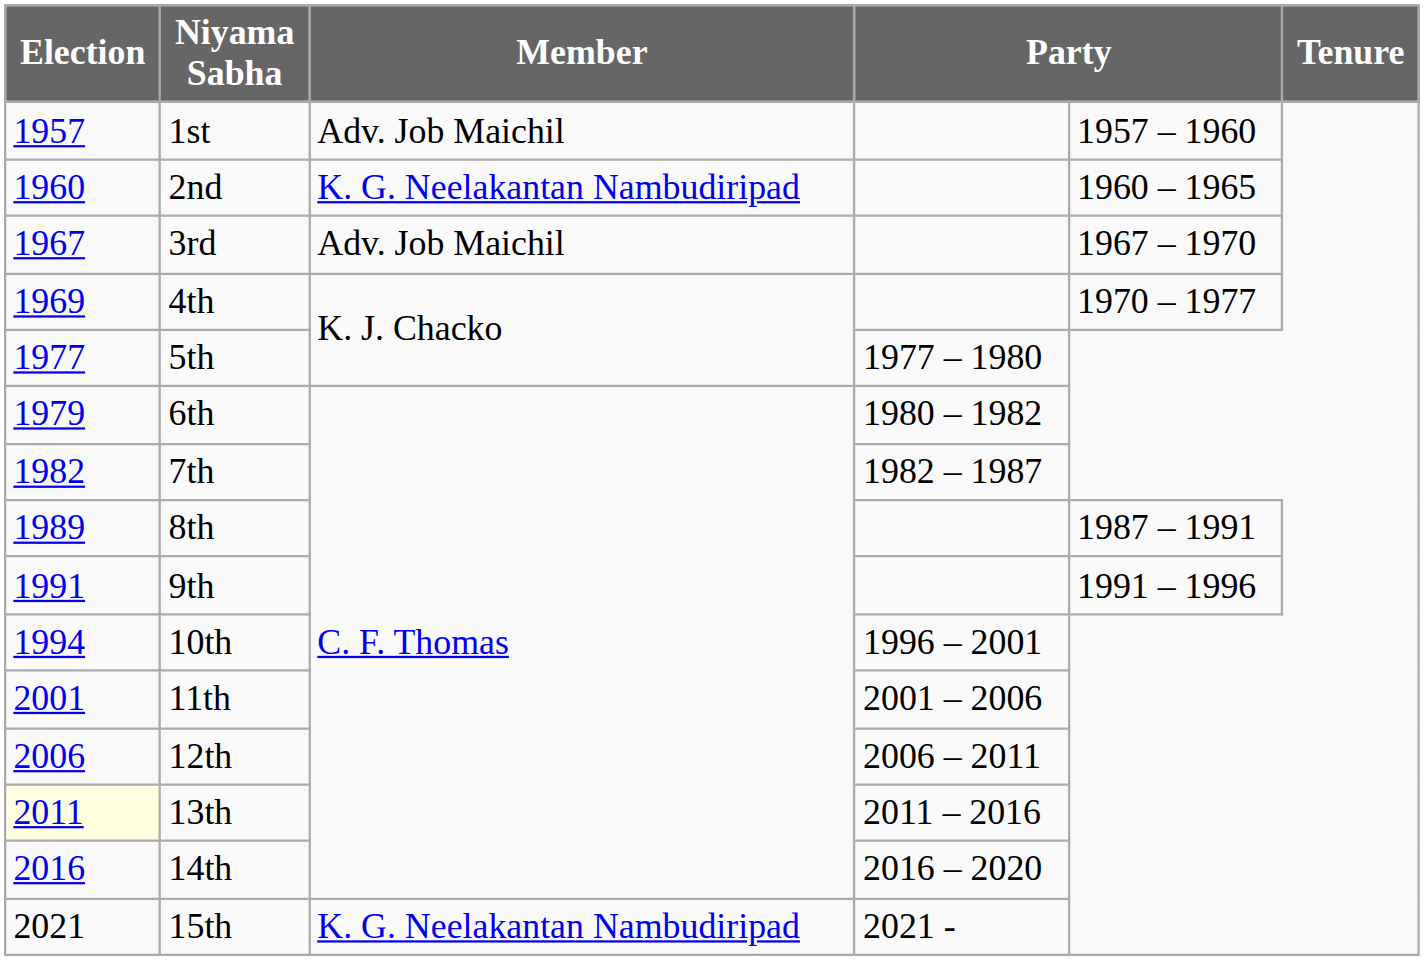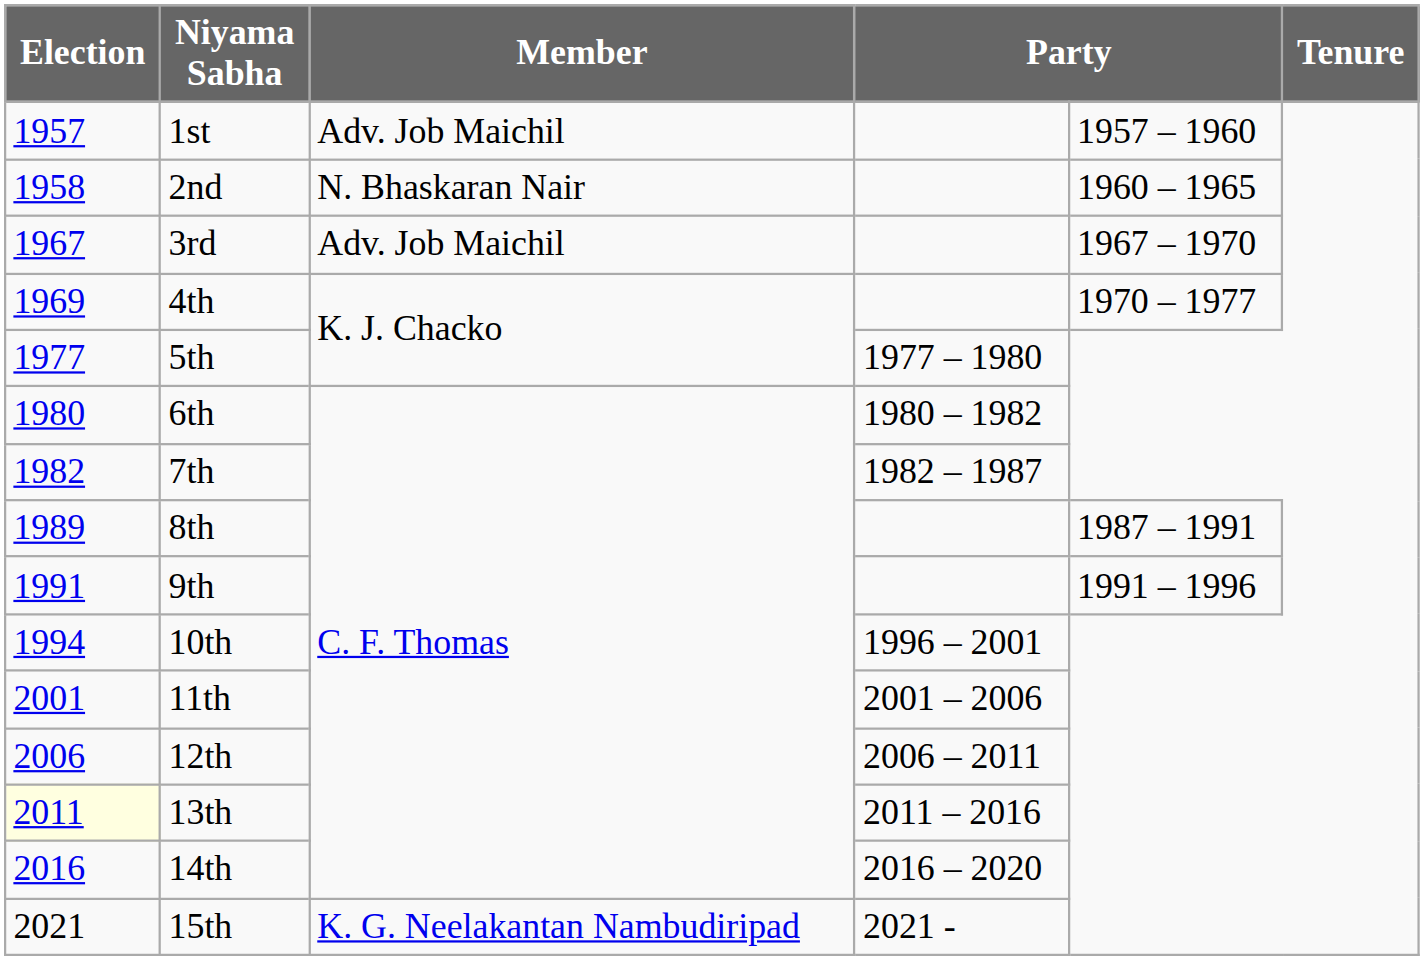 <table class="wikitable sortable" width="50%">
 <tr>
 <th style="background-color:#666666; color:white">Election</th>
 <th style="background-color:#666666; color:white">Niyama<br>Sabha</th>
 <th style="background-color:#666666; color:white">Member</th>
 <th colspan="2" style="background-color:#666666; color:white">Party</th>
 <th style="background-color:#666666; color:white">Tenure</th>
 </tr>
 <tr>
 <td><a href='#'>1957</a></td>
 <td>1st</td>
 <td>Adv. Job Maichil</td>
 <td></td>
 <td>1957 – 1960</td>
 </tr>
 <tr>
-<td><a href='#'>1960</a></td>
+<td><a href='#'>1958</a></td>
 <td>2nd</td>
-<td><a href='#'>K. G. Neelakantan Nambudiripad</a></td>
+<td>N. Bhaskaran Nair</td>
 <td></td>
 <td>1960 – 1965</td>
 </tr>
 <tr>
 <td><a href='#'>1967</a></td>
 <td>3rd</td>
 <td>Adv. Job Maichil</td>
 <td></td>
 <td>1967 – 1970</td>
 </tr>
 <tr>
 <td><a href='#'>1969</a></td>
 <td>4th</td>
 <td rowspan="2">K. J. Chacko</td>
 <td></td>
 <td>1970 – 1977</td>
 </tr>
 <tr>
 <td><a href='#'>1977</a></td>
 <td>5th</td>
 <td>1977 – 1980</td>
 </tr>
 <tr>
-<td><a href='#'>1979</a></td>
+<td><a href='#'>1980</a></td>
 <td>6th</td>
 <td rowspan="9"><a href='#'>C. F. Thomas</a></td>
 <td>1980 – 1982</td>
 </tr>
 <tr>
 <td><a href='#'>1982</a></td>
 <td>7th</td>
 <td>1982 – 1987</td>
 </tr>
 <tr>
 <td><a href='#'>1989</a></td>
 <td>8th</td>
 <td></td>
 <td>1987 – 1991</td>
 </tr>
 <tr>
 <td><a href='#'>1991</a></td>
 <td>9th</td>
 <td></td>
 <td>1991 – 1996</td>
 </tr>
 <tr>
 <td><a href='#'>1994</a></td>
 <td>10th</td>
 <td>1996 – 2001</td>
 </tr>
 <tr>
 <td><a href='#'>2001</a></td>
 <td>11th</td>
 <td>2001 – 2006</td>
 </tr>
 <tr>
 <td><a href='#'>2006</a></td>
 <td>12th</td>
 <td>2006 – 2011</td>
 </tr>
 <tr>
 <td style="background: lightyellow;"><a href='#'>2011</a></td>
 <td>13th</td>
 <td>2011 – 2016</td>
 </tr>
 <tr>
 <td><a href='#'>2016</a></td>
 <td>14th</td>
 <td>2016 – 2020</td>
 </tr>
 <tr>
 <td>2021</td>
 <td>15th</td>
 <td><a href='#'>K. G. Neelakantan Nambudiripad</a></td>
 <td>2021 -</td>
 </tr>
 </table>
